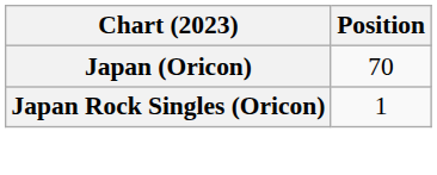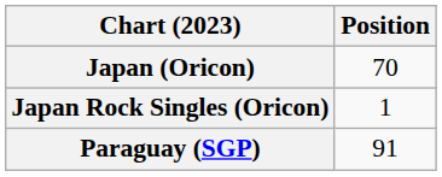 <table class="wikitable plainrowheaders sortable" style="text-align:center">
 <tr>
 <th scope="col">Chart (2023)</th>
 <th scope="col">Position</th>
 </tr>
 <tr>
 <th scope="row">Japan (Oricon)</th>
 <td>70</td>
 </tr>
 <tr>
 <th scope="row">Japan Rock Singles (Oricon)</th>
 <td>1</td>
 </tr>
+<tr>
+<th scope="row">Paraguay (<a href='#'>SGP</a>)</th>
+<td>91</td>
+</tr>
 </table>
